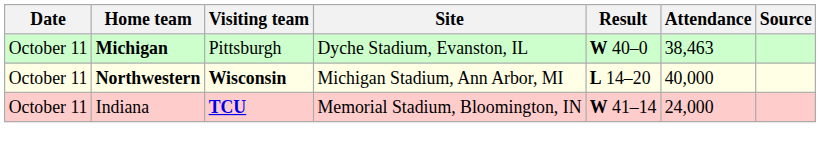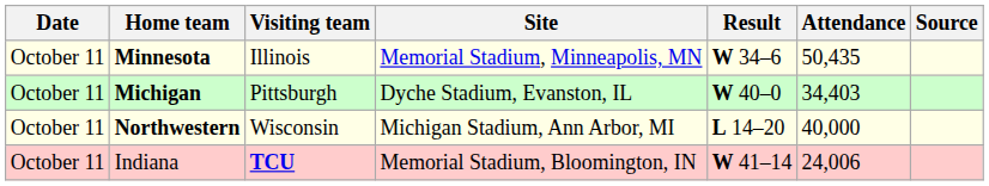 <table class="wikitable" style="font-size:95%;">
 <tr>
 <th>Date</th>
 <th>Home team</th>
 <th>Visiting team</th>
 <th>Site</th>
 <th>Result</th>
 <th>Attendance</th>
 <th class="unsortable">Source</th>
 </tr>
+<tr bgcolor=ffffe6>
+<td>October 11</td>
+<td><strong>Minnesota</strong></td>
+<td>Illinois</td>
+<td><a href='#'>Memorial Stadium</a>, <a href='#'>Minneapolis, MN</a></td>
+<td><strong>W</strong> 34–6</td>
+<td>50,435</td>
+<td></td>
+</tr>
 <tr bgcolor=ccffcc>
 <td>October 11</td>
 <td><strong>Michigan</strong></td>
 <td>Pittsburgh</td>
 <td>Dyche Stadium, Evanston, IL</td>
 <td><strong>W</strong> 40–0</td>
-<td>38,463</td>
+<td>34,403</td>
 <td></td>
 </tr>
 <tr bgcolor=ffffe6>
 <td>October 11</td>
 <td><strong>Northwestern</strong></td>
-<td><strong>Wisconsin</strong></td>
+<td>Wisconsin</td>
 <td>Michigan Stadium, Ann Arbor, MI</td>
 <td><strong>L</strong> 14–20</td>
 <td>40,000</td>
 <td></td>
 </tr>
 <tr bgcolor=ffcccc>
 <td>October 11</td>
 <td>Indiana</td>
 <td><strong><a href='#'>TCU</a></strong></td>
 <td>Memorial Stadium, Bloomington, IN</td>
 <td><strong>W</strong> 41–14</td>
-<td>24,000</td>
+<td>24,006</td>
 <td></td>
 </tr>
 </table>
